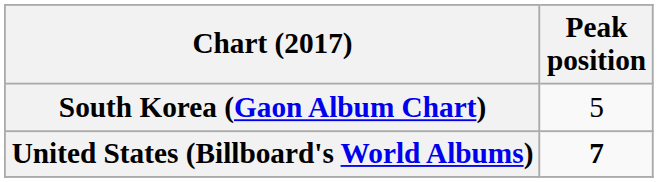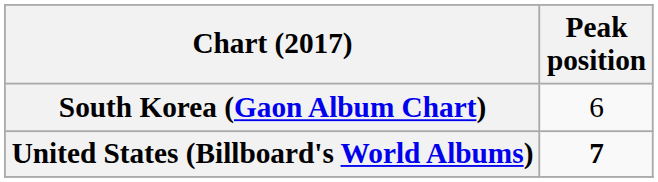 <table class="wikitable sortable plainrowheaders" style="text-align:center;">
 <tr>
 <th>Chart (2017)</th>
 <th>Peak<br>position</th>
 </tr>
 <tr>
 <th scope="row">South Korea (<a href='#'>Gaon Album Chart</a>)</th>
-<td>5</td>
+<td>6</td>
 </tr>
 <tr>
 <th scope="row">United States (Billboard's <a href='#'>World Albums</a>)</th>
 <td><strong>7</strong></td>
 </tr>
 </table>
